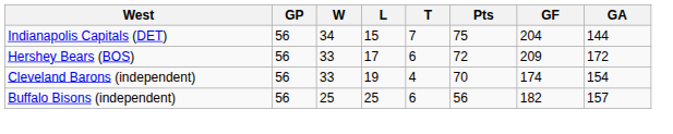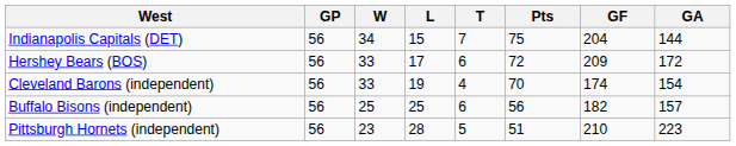 <table class="wikitable">
 <tr>
 <th bgcolor="#DDDDFF" width="30%">West</th>
 <th bgcolor="#DDDDFF" width="5%">GP</th>
 <th bgcolor="#DDDDFF" width="5%">W</th>
 <th bgcolor="#DDDDFF" width="5%">L</th>
 <th bgcolor="#DDDDFF" width="5%">T</th>
 <th bgcolor="#DDDDFF" width="7.5%">Pts</th>
 <th bgcolor="#DDDDFF" width="7.5%">GF</th>
 <th bgcolor="#DDDDFF" width="7.5%">GA</th>
 </tr>
 <tr>
 <td><a href='#'>Indianapolis Capitals</a> (<a href='#'>DET</a>)</td>
 <td>56</td>
 <td>34</td>
 <td>15</td>
 <td>7</td>
 <td>75</td>
 <td>204</td>
 <td>144</td>
 </tr>
 <tr>
 <td><a href='#'>Hershey Bears</a> (<a href='#'>BOS</a>)</td>
 <td>56</td>
 <td>33</td>
 <td>17</td>
 <td>6</td>
 <td>72</td>
 <td>209</td>
 <td>172</td>
 </tr>
 <tr>
 <td><a href='#'>Cleveland Barons</a> (independent)</td>
 <td>56</td>
 <td>33</td>
 <td>19</td>
 <td>4</td>
 <td>70</td>
 <td>174</td>
 <td>154</td>
 </tr>
 <tr>
 <td><a href='#'>Buffalo Bisons</a> (independent)</td>
 <td>56</td>
 <td>25</td>
 <td>25</td>
 <td>6</td>
 <td>56</td>
 <td>182</td>
 <td>157</td>
 </tr>
+<tr>
+<td><a href='#'>Pittsburgh Hornets</a> (independent)</td>
+<td>56</td>
+<td>23</td>
+<td>28</td>
+<td>5</td>
+<td>51</td>
+<td>210</td>
+<td>223</td>
+</tr>
 </table>
